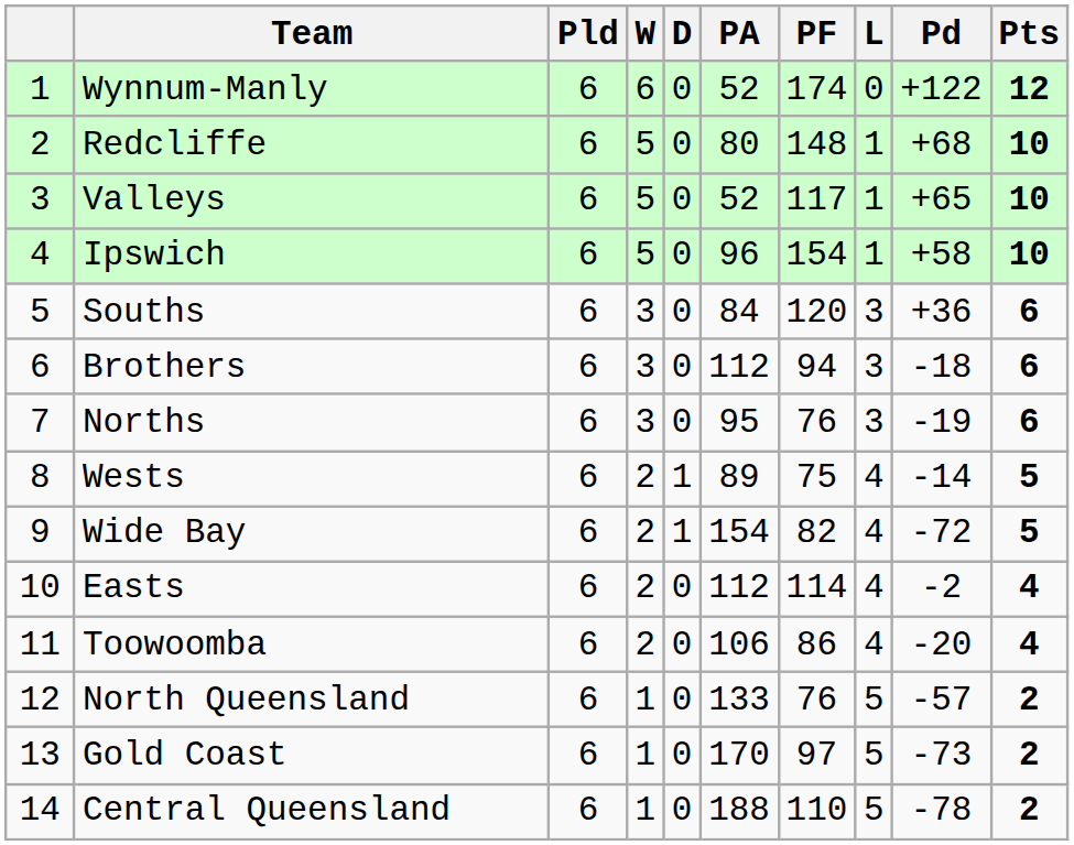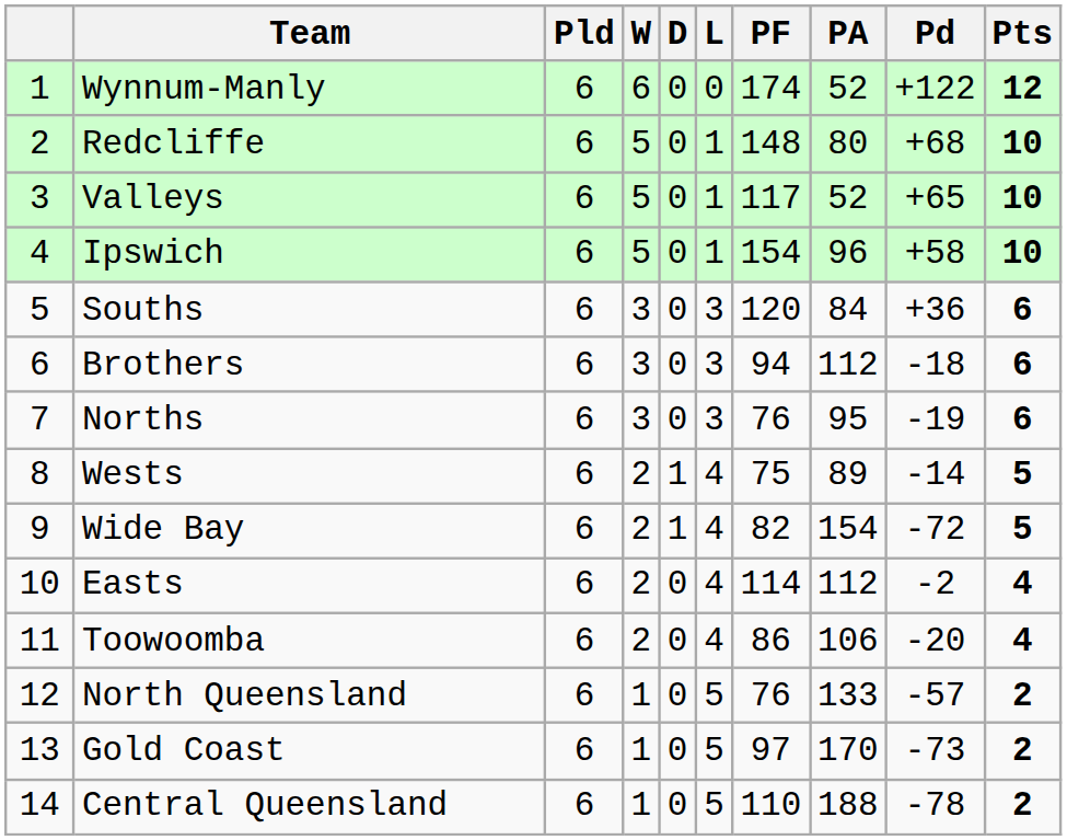 <table class="wikitable" style="text-align:center;">
 <tr>
 <th style="width:20px;"></th>
 <th width="175">Team</th>
 <th style="width:20px;">Pld</th>
 <th>W</th>
 <th>D</th>
+<th>L</th>
+<th style="width:20px;">PF</th>
 <th style="width:20px;">PA</th>
-<th style="width:20px;">PF</th>
-<th>L</th>
 <th>Pd</th>
 <th style="width:20px;">Pts</th>
 </tr>
 <tr style="background:#cfc;">
 <td>1</td>
 <td style="text-align:left;"> Wynnum-Manly</td>
 <td>6</td>
 <td>6</td>
 <td>0</td>
+<td>0</td>
+<td>174</td>
 <td>52</td>
-<td>174</td>
-<td>0</td>
 <td>+122</td>
 <td><strong>12</strong></td>
 </tr>
 <tr style="background:#cfc;">
 <td>2</td>
 <td style="text-align:left;"> Redcliffe</td>
 <td>6</td>
 <td>5</td>
 <td>0</td>
+<td>1</td>
+<td>148</td>
 <td>80</td>
-<td>148</td>
-<td>1</td>
 <td>+68</td>
 <td><strong>10</strong></td>
 </tr>
 <tr style="background:#cfc;">
 <td>3</td>
 <td style="text-align:left;"> Valleys</td>
 <td>6</td>
 <td>5</td>
 <td>0</td>
+<td>1</td>
+<td>117</td>
 <td>52</td>
-<td>117</td>
-<td>1</td>
 <td>+65</td>
 <td><strong>10</strong></td>
 </tr>
 <tr style="background:#cfc;">
 <td>4</td>
 <td style="text-align:left;"> Ipswich</td>
 <td>6</td>
 <td>5</td>
 <td>0</td>
+<td>1</td>
+<td>154</td>
 <td>96</td>
-<td>154</td>
-<td>1</td>
 <td>+58</td>
 <td><strong>10</strong></td>
 </tr>
 <tr>
 <td>5</td>
 <td style="text-align:left;"> Souths</td>
 <td>6</td>
 <td>3</td>
 <td>0</td>
+<td>3</td>
+<td>120</td>
 <td>84</td>
-<td>120</td>
-<td>3</td>
 <td>+36</td>
 <td><strong>6</strong></td>
 </tr>
 <tr>
 <td>6</td>
 <td style="text-align:left;"> Brothers</td>
 <td>6</td>
 <td>3</td>
 <td>0</td>
+<td>3</td>
+<td>94</td>
 <td>112</td>
-<td>94</td>
-<td>3</td>
 <td>-18</td>
 <td><strong>6</strong></td>
 </tr>
 <tr>
 <td>7</td>
 <td style="text-align:left;"> Norths</td>
 <td>6</td>
 <td>3</td>
 <td>0</td>
+<td>3</td>
+<td>76</td>
 <td>95</td>
-<td>76</td>
-<td>3</td>
 <td>-19</td>
 <td><strong>6</strong></td>
 </tr>
 <tr>
 <td>8</td>
 <td style="text-align:left;"> Wests</td>
 <td>6</td>
 <td>2</td>
 <td>1</td>
+<td>4</td>
+<td>75</td>
 <td>89</td>
-<td>75</td>
-<td>4</td>
 <td>-14</td>
 <td><strong>5</strong></td>
 </tr>
 <tr>
 <td>9</td>
 <td style="text-align:left;"> Wide Bay</td>
 <td>6</td>
 <td>2</td>
 <td>1</td>
+<td>4</td>
+<td>82</td>
 <td>154</td>
-<td>82</td>
-<td>4</td>
 <td>-72</td>
 <td><strong>5</strong></td>
 </tr>
 <tr>
 <td>10</td>
 <td style="text-align:left;"> Easts</td>
 <td>6</td>
 <td>2</td>
 <td>0</td>
+<td>4</td>
+<td>114</td>
 <td>112</td>
-<td>114</td>
-<td>4</td>
 <td>-2</td>
 <td><strong>4</strong></td>
 </tr>
 <tr>
 <td>11</td>
 <td style="text-align:left;"> Toowoomba</td>
 <td>6</td>
 <td>2</td>
 <td>0</td>
+<td>4</td>
+<td>86</td>
 <td>106</td>
-<td>86</td>
-<td>4</td>
 <td>-20</td>
 <td><strong>4</strong></td>
 </tr>
 <tr>
 <td>12</td>
 <td style="text-align:left;"> North Queensland</td>
 <td>6</td>
 <td>1</td>
 <td>0</td>
+<td>5</td>
+<td>76</td>
 <td>133</td>
-<td>76</td>
-<td>5</td>
 <td>-57</td>
 <td><strong>2</strong></td>
 </tr>
 <tr>
 <td>13</td>
 <td style="text-align:left;"> Gold Coast</td>
 <td>6</td>
 <td>1</td>
 <td>0</td>
+<td>5</td>
+<td>97</td>
 <td>170</td>
-<td>97</td>
-<td>5</td>
 <td>-73</td>
 <td><strong>2</strong></td>
 </tr>
 <tr>
 <td>14</td>
 <td style="text-align:left;"> Central Queensland</td>
 <td>6</td>
 <td>1</td>
 <td>0</td>
+<td>5</td>
+<td>110</td>
 <td>188</td>
-<td>110</td>
-<td>5</td>
 <td>-78</td>
 <td><strong>2</strong></td>
 </tr>
 </table>
